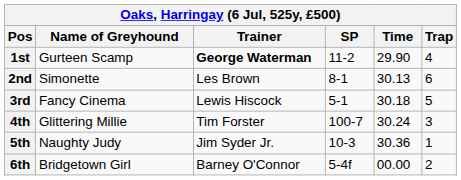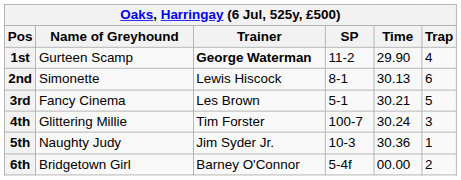 <table class="wikitable">
 <tr>
 <th colspan="6"><a href='#'>Oaks</a>, <a href='#'>Harringay</a> (6 Jul, 525y, £500) </th>
 </tr>
 <tr>
 <th width=30>Pos</th>
 <th width=180>Name of Greyhound</th>
 <th width=150>Trainer</th>
 <th width=50>SP</th>
 <th width=50>Time</th>
 <th width=30>Trap</th>
 </tr>
 <tr>
 <th>1st</th>
 <td>Gurteen Scamp</td>
 <td><strong>George Waterman</strong></td>
 <td>11-2</td>
 <td>29.90</td>
 <td>4</td>
 </tr>
 <tr>
 <th>2nd</th>
 <td>Simonette</td>
-<td>Les Brown</td>
+<td>Lewis Hiscock</td>
 <td>8-1</td>
 <td>30.13</td>
 <td>6</td>
 </tr>
 <tr>
 <th>3rd</th>
 <td>Fancy Cinema</td>
-<td>Lewis Hiscock</td>
+<td>Les Brown</td>
 <td>5-1</td>
-<td>30.18</td>
+<td>30.21</td>
 <td>5</td>
 </tr>
 <tr>
 <th>4th</th>
 <td>Glittering Millie</td>
 <td>Tim Forster</td>
 <td>100-7</td>
 <td>30.24</td>
 <td>3</td>
 </tr>
 <tr>
 <th>5th</th>
 <td>Naughty Judy</td>
 <td>Jim Syder Jr.</td>
 <td>10-3</td>
 <td>30.36</td>
 <td>1</td>
 </tr>
 <tr>
 <th>6th</th>
 <td>Bridgetown Girl</td>
 <td>Barney O'Connor</td>
 <td>5-4f</td>
 <td>00.00</td>
 <td>2</td>
 </tr>
 </table>
